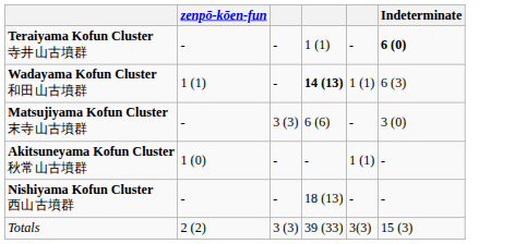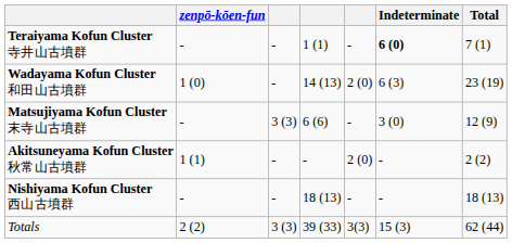 <table class="wikitable">
 <tr>
 <th></th>
 <th><em><a href='#'>zenpō-kōen-fun</a></em></th>
 <th></th>
 <th><em></em></th>
 <th></th>
 <th>Indeterminate</th>
+<th>Total</th>
 </tr>
 <tr>
 <td><strong>Teraiyama Kofun Cluster</strong><br>寺井山古墳群</td>
 <td>-</td>
 <td>-</td>
 <td>1 (1)</td>
 <td>-</td>
 <td><strong>6 (0)</strong></td>
+<td>7 (1)</td>
 </tr>
 <tr>
 <td><strong>Wadayama Kofun Cluster</strong><br>和田山古墳群</td>
-<td>1 (1)</td>
+<td>1 (0)</td>
 <td>-</td>
-<td><strong>14 (13)</strong></td>
-<td>1 (1)</td>
+<td>14 (13)</td>
+<td>2 (0)</td>
 <td>6 (3)</td>
+<td>23 (19)</td>
 </tr>
 <tr>
 <td><strong>Matsujiyama Kofun Cluster</strong><br>末寺山古墳群</td>
 <td>-</td>
 <td>3 (3)</td>
 <td>6 (6)</td>
 <td>-</td>
 <td>3 (0)</td>
+<td>12 (9)</td>
 </tr>
 <tr>
 <td><strong>Akitsuneyama Kofun Cluster</strong><br>秋常山古墳群</td>
-<td>1 (0)</td>
+<td>1 (1)</td>
 <td>-</td>
 <td>-</td>
-<td>1 (1)</td>
+<td>2 (0)</td>
 <td>-</td>
+<td>2 (2)</td>
 </tr>
 <tr>
 <td><strong>Nishiyama Kofun Cluster</strong><br>西山古墳群</td>
 <td>-</td>
 <td>-</td>
 <td>18 (13)</td>
 <td>-</td>
 <td>-</td>
+<td>18 (13)</td>
 </tr>
 <tr>
 <td><em>Totals</em></td>
 <td>2 (2)</td>
 <td>3 (3)</td>
 <td>39 (33)</td>
 <td>3(3)</td>
 <td>15 (3)</td>
+<td>62 (44)</td>
 </tr>
 </table>
